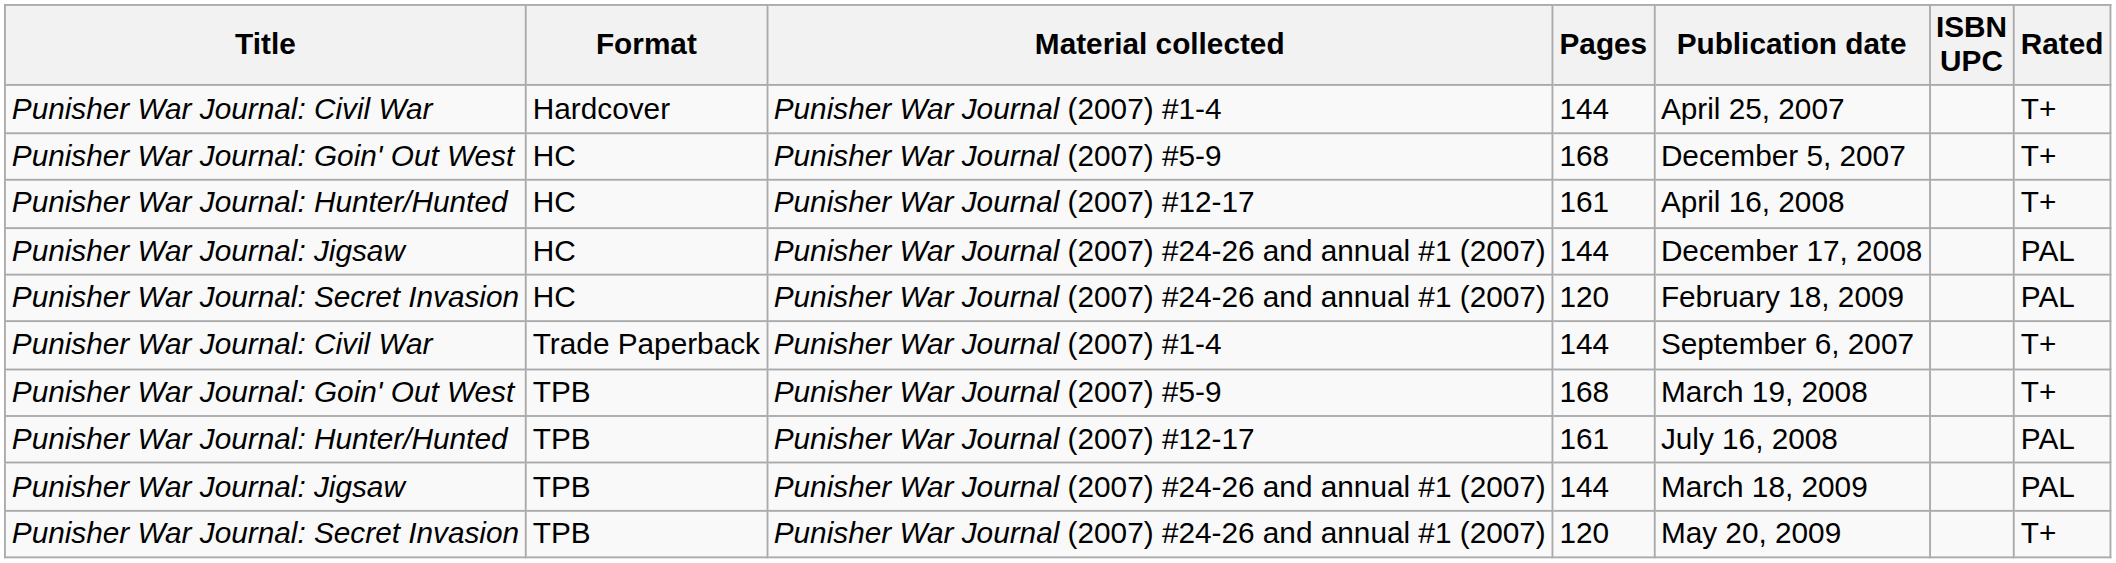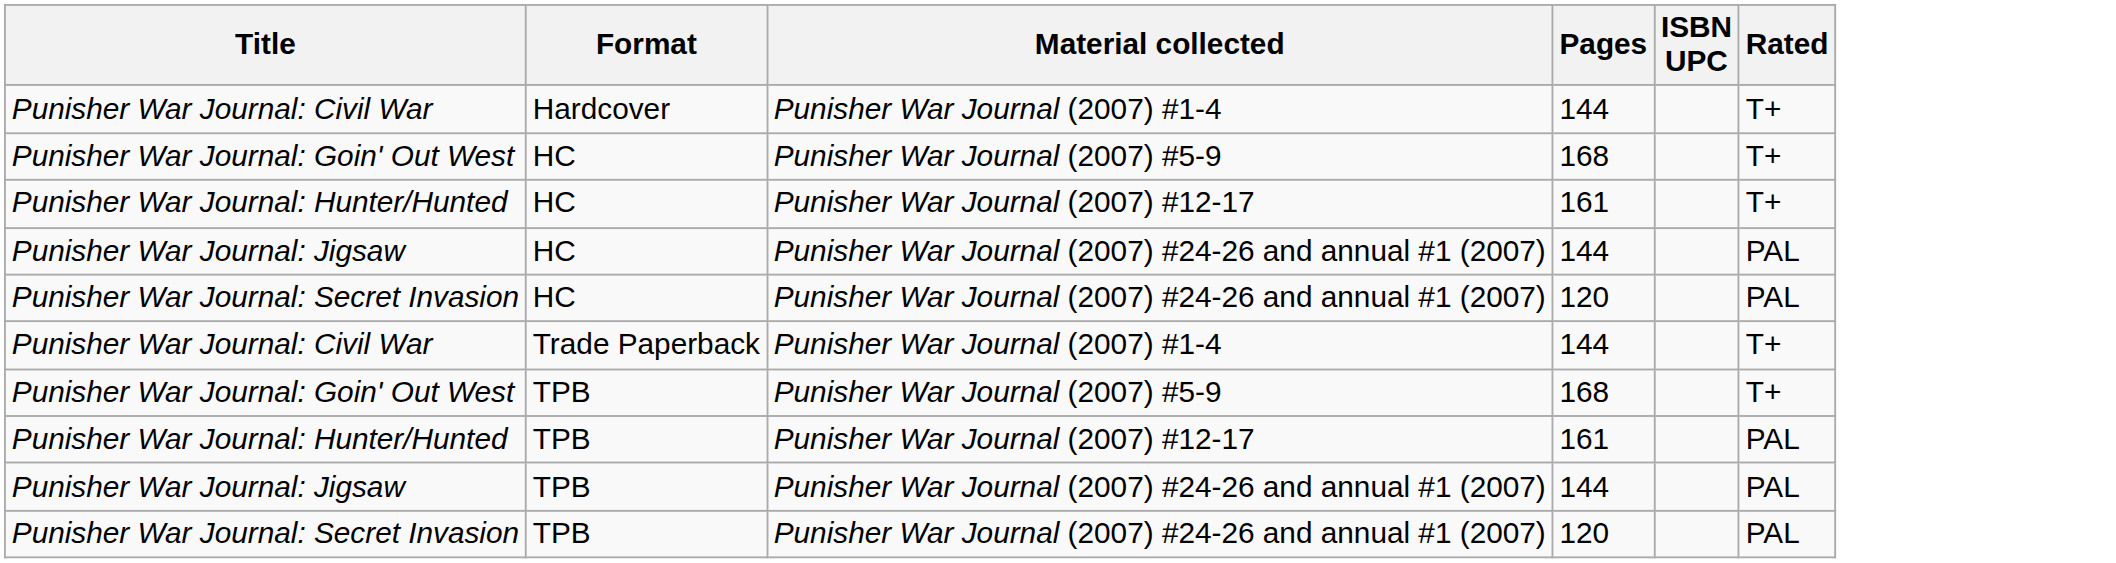 <table class="wikitable">
 <tr>
 <th>Title</th>
 <th>Format</th>
 <th>Material collected</th>
 <th>Pages</th>
-<th>Publication date</th>
 <th>ISBN <br> UPC</th>
 <th>Rated</th>
 </tr>
 <tr>
 <td><em>Punisher War Journal: Civil War</em></td>
 <td>Hardcover</td>
 <td><em>Punisher War Journal</em> (2007) #1-4</td>
 <td>144</td>
-<td>April 25, 2007</td>
 <td><br></td>
 <td>T+</td>
 </tr>
 <tr>
 <td><em>Punisher War Journal: Goin' Out West</em></td>
 <td>HC</td>
 <td><em>Punisher War Journal</em> (2007) #5-9</td>
 <td>168</td>
-<td>December 5, 2007</td>
 <td></td>
 <td>T+</td>
 </tr>
 <tr>
 <td><em>Punisher War Journal: Hunter/Hunted</em></td>
 <td>HC</td>
 <td><em>Punisher War Journal</em> (2007) #12-17</td>
 <td>161</td>
-<td>April 16, 2008</td>
 <td></td>
 <td>T+</td>
 </tr>
 <tr>
 <td><em>Punisher War Journal: Jigsaw</em></td>
 <td>HC</td>
 <td><em>Punisher War Journal</em> (2007) #24-26 and annual #1 (2007)</td>
 <td>144</td>
-<td>December 17, 2008</td>
 <td><br></td>
 <td>PAL</td>
 </tr>
 <tr>
 <td><em>Punisher War Journal: Secret Invasion</em></td>
 <td>HC</td>
 <td><em>Punisher War Journal</em> (2007) #24-26 and annual #1 (2007)</td>
 <td>120</td>
-<td>February 18, 2009</td>
 <td><br></td>
 <td>PAL</td>
 </tr>
 <tr>
 <td><em>Punisher War Journal: Civil War</em></td>
 <td>Trade Paperback</td>
 <td><em>Punisher War Journal</em> (2007) #1-4</td>
 <td>144</td>
-<td>September 6, 2007</td>
 <td><br></td>
 <td>T+</td>
 </tr>
 <tr>
 <td><em>Punisher War Journal: Goin' Out West</em></td>
 <td>TPB</td>
 <td><em>Punisher War Journal</em> (2007) #5-9</td>
 <td>168</td>
-<td>March 19, 2008</td>
 <td><br></td>
 <td>T+</td>
 </tr>
 <tr>
 <td><em>Punisher War Journal: Hunter/Hunted</em></td>
 <td>TPB</td>
 <td><em>Punisher War Journal</em> (2007) #12-17</td>
 <td>161</td>
-<td>July 16, 2008</td>
 <td><br></td>
 <td>PAL</td>
 </tr>
 <tr>
 <td><em>Punisher War Journal: Jigsaw</em></td>
 <td>TPB</td>
 <td><em>Punisher War Journal</em> (2007) #24-26 and annual #1 (2007)</td>
 <td>144</td>
-<td>March 18, 2009</td>
 <td><br></td>
 <td>PAL</td>
 </tr>
 <tr>
 <td><em>Punisher War Journal: Secret Invasion</em></td>
 <td>TPB</td>
 <td><em>Punisher War Journal</em> (2007) #24-26 and annual #1 (2007)</td>
 <td>120</td>
-<td>May 20, 2009</td>
 <td><br></td>
-<td>T+</td>
+<td>PAL</td>
 </tr>
 </table>
